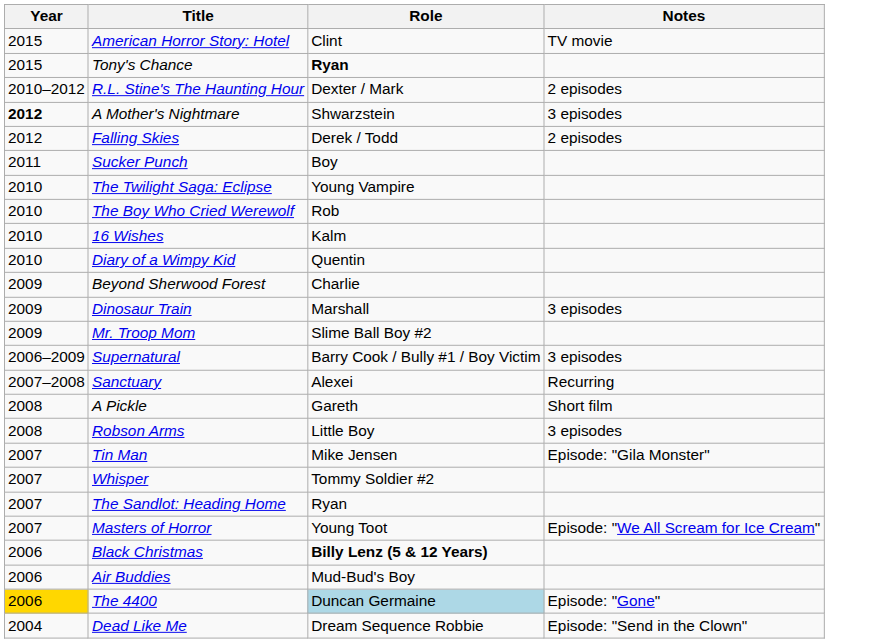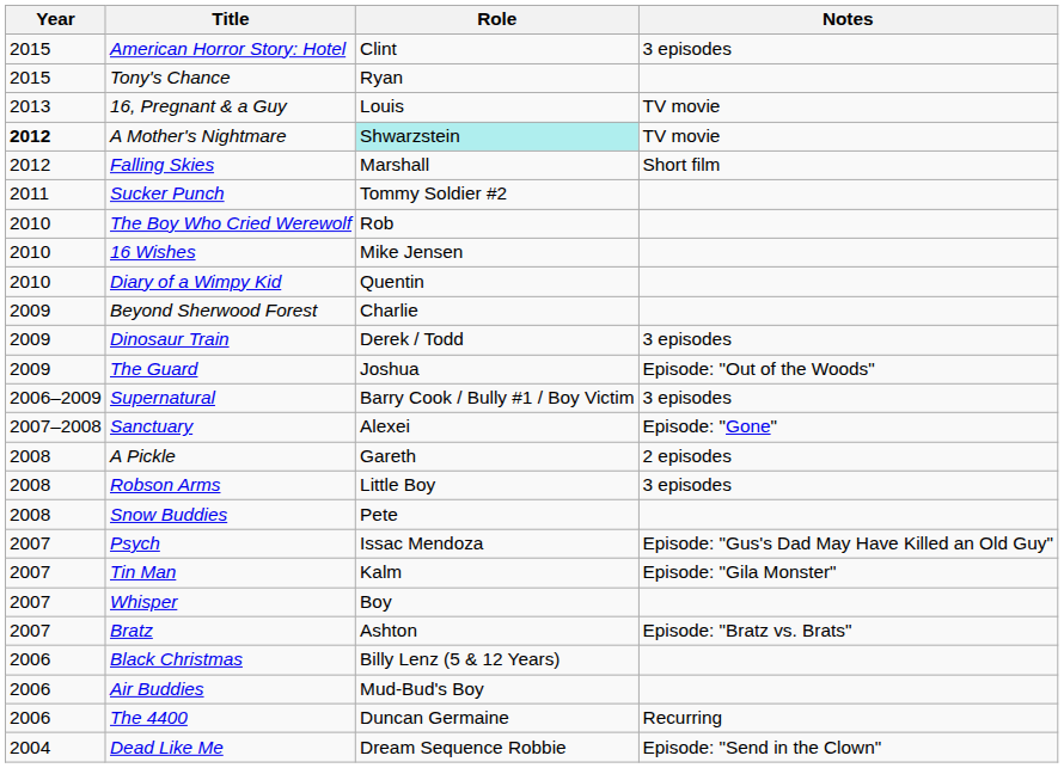 <table class="wikitable sortable">
 <tr>
 <th>Year</th>
 <th>Title</th>
 <th>Role</th>
 <th class="unsortable">Notes</th>
 </tr>
 <tr>
 <td>2015</td>
 <td><em><a href='#'>American Horror Story: Hotel</a></em></td>
 <td>Clint</td>
-<td>TV movie</td>
+<td>3 episodes</td>
 </tr>
 <tr>
 <td>2015</td>
 <td><em>Tony's Chance</em></td>
-<td><strong>Ryan</strong></td>
+<td>Ryan</td>
 <td></td>
 </tr>
 <tr>
-<td>2010–2012</td>
-<td><em><a href='#'>R.L. Stine's The Haunting Hour</a></em></td>
-<td>Dexter / Mark</td>
-<td>2 episodes</td>
+<td>2013</td>
+<td><em>16, Pregnant & a Guy</em></td>
+<td>Louis</td>
+<td>TV movie</td>
 </tr>
 <tr>
 <td><strong>2012</strong></td>
 <td data-sort-value="Mother's Nightmare, A"><em>A Mother's Nightmare</em></td>
-<td>Shwarzstein</td>
-<td>3 episodes</td>
+<td style="background: paleturquoise;">Shwarzstein</td>
+<td>TV movie</td>
 </tr>
 <tr>
 <td>2012</td>
 <td><em><a href='#'>Falling Skies</a></em></td>
-<td>Derek / Todd</td>
-<td>2 episodes</td>
+<td>Marshall</td>
+<td>Short film</td>
 </tr>
 <tr>
 <td>2011</td>
 <td><em><a href='#'>Sucker Punch</a></em></td>
-<td>Boy</td>
-<td></td>
-</tr>
-<tr>
-<td>2010</td>
-<td data-sort-value="Twilight Saga: Eclipse, The"><em><a href='#'>The Twilight Saga: Eclipse</a></em></td>
-<td>Young Vampire</td>
+<td>Tommy Soldier #2</td>
 <td></td>
 </tr>
 <tr>
 <td>2010</td>
 <td data-sort-value="Boy Who Cried Werewolf, The"><em><a href='#'>The Boy Who Cried Werewolf</a></em></td>
 <td>Rob</td>
 <td></td>
 </tr>
 <tr>
 <td>2010</td>
 <td><em><a href='#'>16 Wishes</a></em></td>
-<td>Kalm</td>
+<td>Mike Jensen</td>
 <td></td>
 </tr>
 <tr>
 <td>2010</td>
 <td><em><a href='#'>Diary of a Wimpy Kid</a></em></td>
 <td>Quentin</td>
 <td></td>
 </tr>
 <tr>
 <td>2009</td>
 <td><em>Beyond Sherwood Forest</em></td>
 <td>Charlie</td>
 <td></td>
 </tr>
 <tr>
 <td>2009</td>
 <td><em><a href='#'>Dinosaur Train</a></em></td>
-<td>Marshall</td>
+<td>Derek / Todd</td>
 <td>3 episodes</td>
 </tr>
 <tr>
 <td>2009</td>
-<td><em><a href='#'>Mr. Troop Mom</a></em></td>
-<td>Slime Ball Boy #2</td>
-<td></td>
+<td data-sort-value="Guard, The"><em><a href='#'>The Guard</a></em></td>
+<td>Joshua</td>
+<td>Episode: "Out of the Woods"</td>
 </tr>
 <tr>
 <td>2006–2009</td>
 <td><em><a href='#'>Supernatural</a></em></td>
 <td>Barry Cook / Bully #1 / Boy Victim</td>
 <td>3 episodes</td>
 </tr>
 <tr>
 <td>2007–2008</td>
 <td><em><a href='#'>Sanctuary</a></em></td>
 <td>Alexei</td>
-<td>Recurring</td>
+<td>Episode: "<a href='#'>Gone</a>"</td>
 </tr>
 <tr>
 <td>2008</td>
 <td data-sort-value="Pickle, A"><em>A Pickle</em></td>
 <td>Gareth</td>
-<td>Short film</td>
+<td>2 episodes</td>
 </tr>
 <tr>
 <td>2008</td>
 <td><em><a href='#'>Robson Arms</a></em></td>
 <td>Little Boy</td>
 <td>3 episodes</td>
 </tr>
 <tr>
+<td>2008</td>
+<td><em><a href='#'>Snow Buddies</a></em></td>
+<td>Pete</td>
+<td></td>
+</tr>
+<tr>
+<td>2007</td>
+<td><em><a href='#'>Psych</a></em></td>
+<td>Issac Mendoza</td>
+<td>Episode: "Gus's Dad May Have Killed an Old Guy"</td>
+</tr>
+<tr>
 <td>2007</td>
 <td><em><a href='#'>Tin Man</a></em></td>
-<td>Mike Jensen</td>
+<td>Kalm</td>
 <td>Episode: "Gila Monster"</td>
 </tr>
 <tr>
 <td>2007</td>
 <td><em><a href='#'>Whisper</a></em></td>
-<td>Tommy Soldier #2</td>
+<td>Boy</td>
 <td></td>
 </tr>
 <tr>
 <td>2007</td>
-<td data-sort-value="Sandlot: Heading Home, The"><em><a href='#'>The Sandlot: Heading Home</a></em></td>
-<td>Ryan</td>
-<td></td>
-</tr>
-<tr>
-<td>2007</td>
-<td><em><a href='#'>Masters of Horror</a></em></td>
-<td>Young Toot</td>
-<td>Episode: "<a href='#'>We All Scream for Ice Cream</a>"</td>
+<td><em><a href='#'>Bratz</a></em></td>
+<td>Ashton</td>
+<td>Episode: "Bratz vs. Brats"</td>
 </tr>
 <tr>
 <td>2006</td>
 <td><em><a href='#'>Black Christmas</a></em></td>
-<td><strong>Billy Lenz (5 & 12 Years)</strong></td>
+<td>Billy Lenz (5 & 12 Years)</td>
 <td></td>
 </tr>
 <tr>
 <td>2006</td>
 <td><em><a href='#'>Air Buddies</a></em></td>
 <td>Mud-Bud's Boy</td>
 <td></td>
 </tr>
 <tr>
-<td style="background: gold;">2006</td>
+<td>2006</td>
 <td data-sort-value="4400, The"><em><a href='#'>The 4400</a></em></td>
-<td style="background: lightblue;">Duncan Germaine</td>
-<td>Episode: "<a href='#'>Gone</a>"</td>
+<td>Duncan Germaine</td>
+<td>Recurring</td>
 </tr>
 <tr>
 <td>2004</td>
 <td><em><a href='#'>Dead Like Me</a></em></td>
 <td>Dream Sequence Robbie</td>
 <td>Episode: "Send in the Clown"</td>
 </tr>
 </table>
